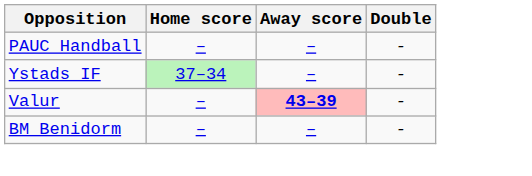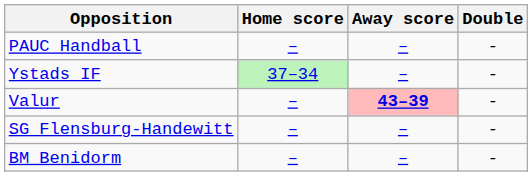 <table class="wikitable" style="text-align: center;">
 <tr>
 <th>Opposition</th>
 <th>Home score</th>
 <th>Away score</th>
 <th>Double</th>
 </tr>
 <tr>
 <td align="left"> <a href='#'>PAUC Handball</a></td>
 <td><a href='#'>–</a></td>
 <td><a href='#'>–</a></td>
 <td><em> -</em></td>
 </tr>
 <tr>
 <td align="left"> <a href='#'>Ystads IF</a></td>
 <td bgcolor=#BBF3BB><a href='#'>37–34</a></td>
 <td><a href='#'>–</a></td>
 <td><em> -</em></td>
 </tr>
 <tr>
 <td align="left"> <a href='#'>Valur</a></td>
 <td><a href='#'>–</a></td>
 <td bgcolor=#FFBBBB><strong><a href='#'>43–39</a></strong></td>
 <td><em> -</em></td>
 </tr>
 <tr>
+<td align="left"> <a href='#'>SG Flensburg-Handewitt</a></td>
+<td><a href='#'>–</a></td>
+<td><a href='#'>–</a></td>
+<td><em> -</em></td>
+</tr>
+<tr>
 <td align="left"> <a href='#'>BM Benidorm</a></td>
 <td><a href='#'>–</a></td>
 <td><a href='#'>–</a></td>
 <td><em> -</em></td>
 </tr>
 </table>
